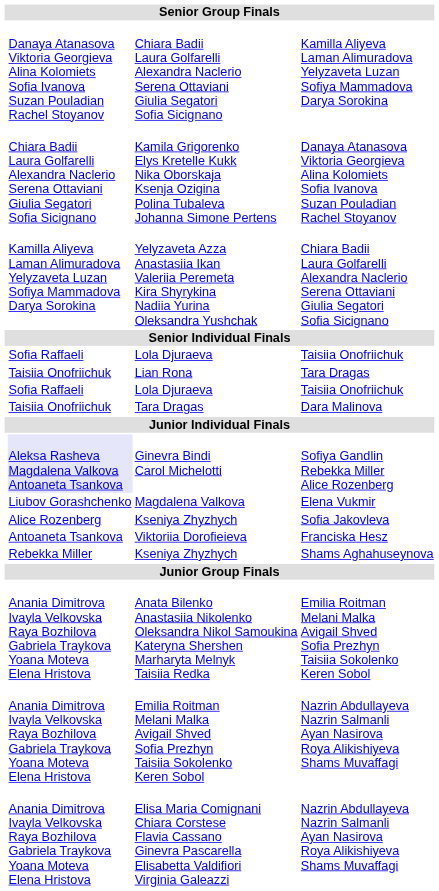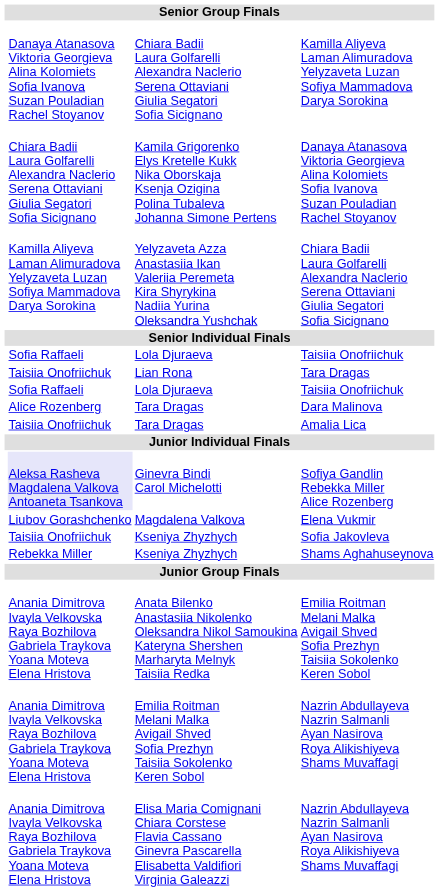 <table>
 <tr bgcolor="DFDFDF">
 <td colspan="4" align="center"><strong>Senior Group Finals</strong></td>
 </tr>
 <tr>
 <th scope=row style="text-align:left"><br></th>
 <td valign="top"><strong></strong><br><a href='#'>Danaya Atanasova</a><br><a href='#'>Viktoria Georgieva</a><br><a href='#'>Alina Kolomiets</a><br><a href='#'>Sofia Ivanova</a><br><a href='#'>Suzan Pouladian</a><br><a href='#'>Rachel Stoyanov</a></td>
 <td valign="top"><strong></strong><br><a href='#'>Chiara Badii</a><br><a href='#'>Laura Golfarelli</a><br><a href='#'>Alexandra Naclerio</a><br><a href='#'>Serena Ottaviani</a><br><a href='#'>Giulia Segatori</a><br><a href='#'>Sofia Sicignano</a></td>
 <td valign="top"><strong></strong><br><a href='#'>Kamilla Aliyeva</a><br><a href='#'>Laman Alimuradova</a><br><a href='#'>Yelyzaveta Luzan</a><br><a href='#'>Sofiya Mammadova</a><br><a href='#'>Darya Sorokina</a></td>
 </tr>
 <tr>
 <th scope=row style="text-align:left"><br></th>
 <td valign="top"><strong></strong><br><a href='#'>Chiara Badii</a><br><a href='#'>Laura Golfarelli</a><br><a href='#'>Alexandra Naclerio</a><br><a href='#'>Serena Ottaviani</a><br><a href='#'>Giulia Segatori</a><br><a href='#'>Sofia Sicignano</a></td>
 <td valign="top"><strong></strong><br><a href='#'>Kamila Grigorenko</a><br><a href='#'>Elys Kretelle Kukk</a><br><a href='#'>Nika Oborskaja</a><br><a href='#'>Ksenja Ozigina</a><br><a href='#'>Polina Tubaleva</a><br><a href='#'>Johanna Simone Pertens</a></td>
 <td valign="top"><strong></strong><br><a href='#'>Danaya Atanasova</a><br><a href='#'>Viktoria Georgieva</a><br><a href='#'>Alina Kolomiets</a><br><a href='#'>Sofia Ivanova</a><br><a href='#'>Suzan Pouladian</a><br><a href='#'>Rachel Stoyanov</a></td>
 </tr>
 <tr>
 <th scope=row style="text-align:left"><br></th>
 <td valign="top"><strong></strong><br><a href='#'>Kamilla Aliyeva</a><br><a href='#'>Laman Alimuradova</a><br><a href='#'>Yelyzaveta Luzan</a><br><a href='#'>Sofiya Mammadova</a><br><a href='#'>Darya Sorokina</a></td>
 <td valign="top"><strong></strong><br><a href='#'>Yelyzaveta Azza</a><br><a href='#'>Anastasiia Ikan</a><br><a href='#'>Valeriia Peremeta</a><br><a href='#'>Kira Shyrykina</a><br><a href='#'>Nadiia Yurina</a><br><a href='#'>Oleksandra Yushchak</a></td>
 <td valign="top"><strong></strong><br><a href='#'>Chiara Badii</a><br><a href='#'>Laura Golfarelli</a><br><a href='#'>Alexandra Naclerio</a><br><a href='#'>Serena Ottaviani</a><br><a href='#'>Giulia Segatori</a><br><a href='#'>Sofia Sicignano</a></td>
 </tr>
 <tr bgcolor="DFDFDF">
 <td colspan="4" align="center"><strong>Senior Individual Finals </strong></td>
 </tr>
 <tr>
 <th scope=row style="text-align:left"><br></th>
 <td> <a href='#'>Sofia Raffaeli</a></td>
 <td> <a href='#'>Lola Djuraeva</a></td>
 <td> <a href='#'>Taisiia Onofriichuk</a></td>
 </tr>
 <tr>
 <th scope=row style="text-align:left"><br></th>
 <td> <a href='#'>Taisiia Onofriichuk</a></td>
 <td> <a href='#'>Lian Rona</a></td>
 <td> <a href='#'>Tara Dragas</a></td>
 </tr>
 <tr>
 <th scope=row style="text-align:left"><br></th>
 <td> <a href='#'>Sofia Raffaeli</a></td>
 <td> <a href='#'>Lola Djuraeva</a></td>
 <td> <a href='#'>Taisiia Onofriichuk</a></td>
 </tr>
 <tr>
 <th scope=row style="text-align:left"><br></th>
+<td> <a href='#'>Alice Rozenberg</a></td>
+<td> <a href='#'>Tara Dragas</a></td>
+<td> <a href='#'>Dara Malinova</a></td>
+</tr>
+<tr>
+<th scope=row style="text-align:left"><br></th>
 <td> <a href='#'>Taisiia Onofriichuk</a></td>
 <td> <a href='#'>Tara Dragas</a></td>
-<td> <a href='#'>Dara Malinova</a></td>
+<td> <a href='#'>Amalia Lica</a></td>
 </tr>
 <tr bgcolor="DFDFDF">
 <td colspan="4" align="center"><strong>Junior Individual Finals </strong></td>
 </tr>
 <tr>
 <th scope=row style="text-align:left"><br></th>
 <td valign="top" style="background: lavender;"><strong></strong><br><a href='#'>Aleksa Rasheva</a><br><a href='#'>Magdalena Valkova</a><br><a href='#'>Antoaneta Tsankova</a></td>
 <td valign="top"><strong></strong><br><a href='#'>Ginevra Bindi</a><br><a href='#'>Carol Michelotti</a></td>
 <td valign="top"><strong></strong><br><a href='#'>Sofiya Gandlin</a><br><a href='#'>Rebekka Miller</a><br><a href='#'>Alice Rozenberg</a></td>
 </tr>
 <tr>
 <th scope=row style="text-align:left"><br></th>
 <td> <a href='#'>Liubov Gorashchenko</a></td>
 <td> <a href='#'>Magdalena Valkova</a></td>
 <td> <a href='#'>Elena Vukmir</a></td>
 </tr>
 <tr>
 <th scope=row style="text-align:left"><br></th>
-<td> <a href='#'>Alice Rozenberg</a></td>
+<td> <a href='#'>Taisiia Onofriichuk</a></td>
 <td> <a href='#'>Kseniya Zhyzhych</a></td>
 <td> <a href='#'>Sofia Jakovleva</a></td>
-</tr>
-<tr>
-<th scope=row style="text-align:left"><br></th>
-<td> <a href='#'>Antoaneta Tsankova</a></td>
-<td> <a href='#'>Viktoriia Dorofieieva</a></td>
-<td> <a href='#'>Franciska Hesz</a></td>
 </tr>
 <tr>
 <th scope=row style="text-align:left"><br></th>
 <td> <a href='#'>Rebekka Miller</a></td>
 <td> <a href='#'>Kseniya Zhyzhych</a></td>
 <td> <a href='#'>Shams Aghahuseynova</a></td>
 </tr>
 <tr bgcolor="DFDFDF">
 <td colspan="4" align="center"><strong>Junior Group Finals</strong></td>
 </tr>
 <tr>
 <th scope=row style="text-align:left"><br></th>
 <td valign="top"><strong></strong><br><a href='#'>Anania Dimitrova</a><br><a href='#'>Ivayla Velkovska</a><br><a href='#'>Raya Bozhilova</a><br><a href='#'>Gabriela Traykova</a><br><a href='#'>Yoana Moteva</a><br><a href='#'>Elena Hristova</a></td>
 <td valign="top"><strong></strong><br><a href='#'>Anata Bilenko</a><br><a href='#'>Anastasiia Nikolenko</a><br><a href='#'>Oleksandra Nikol Samoukina</a><br><a href='#'>Kateryna Shershen</a><br><a href='#'>Marharyta Melnyk</a><br><a href='#'>Taisiia Redka</a></td>
 <td valign="top"><strong></strong><br><a href='#'>Emilia Roitman</a><br><a href='#'>Melani Malka</a><br><a href='#'>Avigail Shved</a><br><a href='#'>Sofia Prezhyn</a><br><a href='#'>Taisiia Sokolenko</a><br><a href='#'>Keren Sobol</a></td>
 </tr>
 <tr>
 <th scope=row style="text-align:left"><br></th>
 <td valign="top"><strong></strong><br><a href='#'>Anania Dimitrova</a><br><a href='#'>Ivayla Velkovska</a><br><a href='#'>Raya Bozhilova</a><br><a href='#'>Gabriela Traykova</a><br><a href='#'>Yoana Moteva</a><br><a href='#'>Elena Hristova</a></td>
 <td valign="top"><strong></strong><br><a href='#'>Emilia Roitman</a><br><a href='#'>Melani Malka</a><br><a href='#'>Avigail Shved</a><br><a href='#'>Sofia Prezhyn</a><br><a href='#'>Taisiia Sokolenko</a><br><a href='#'>Keren Sobol</a></td>
 <td valign="top"><strong></strong><br><a href='#'>Nazrin Abdullayeva</a><br><a href='#'>Nazrin Salmanli</a><br><a href='#'>Ayan Nasirova</a><br><a href='#'>Roya Alikishiyeva</a><br><a href='#'>Shams Muvaffagi</a></td>
 </tr>
 <tr>
 <th scope=row style="text-align:left"><br></th>
 <td valign="top"><strong></strong><br><a href='#'>Anania Dimitrova</a><br><a href='#'>Ivayla Velkovska</a><br><a href='#'>Raya Bozhilova</a><br><a href='#'>Gabriela Traykova</a><br><a href='#'>Yoana Moteva</a><br><a href='#'>Elena Hristova</a></td>
 <td valign="top"><strong></strong><br><a href='#'>Elisa Maria Comignani</a><br><a href='#'>Chiara Corstese</a><br><a href='#'>Flavia Cassano</a><br><a href='#'>Ginevra Pascarella</a><br><a href='#'>Elisabetta Valdifiori</a><br><a href='#'>Virginia Galeazzi</a></td>
 <td valign="top"><strong></strong><br><a href='#'>Nazrin Abdullayeva</a><br><a href='#'>Nazrin Salmanli</a><br><a href='#'>Ayan Nasirova</a><br><a href='#'>Roya Alikishiyeva</a><br><a href='#'>Shams Muvaffagi</a></td>
 </tr>
 </table>
